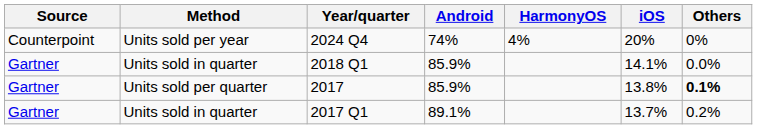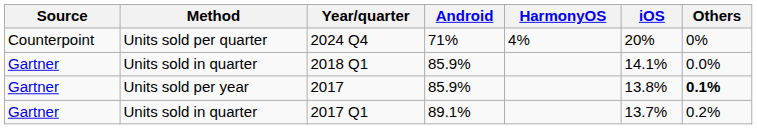 <table class="wikitable sortable sort-under" style="width:90%;">
 <tr>
 <th>Source</th>
 <th>Method</th>
 <th>Year/quarter</th>
 <th><a href='#'>Android</a><br></th>
 <th><a href='#'>HarmonyOS</a></th>
 <th><a href='#'>iOS</a></th>
 <th>Others</th>
 </tr>
 <tr>
 <td>Counterpoint</td>
-<td>Units sold per year</td>
+<td>Units sold per quarter</td>
 <td>2024 Q4</td>
-<td>74%</td>
+<td>71%</td>
 <td>4%</td>
 <td>20%</td>
 <td>0%</td>
 </tr>
 <tr>
 <td><a href='#'>Gartner</a></td>
 <td>Units sold in quarter</td>
 <td>2018 Q1</td>
 <td>85.9%</td>
 <td></td>
 <td>14.1%</td>
 <td>0.0%</td>
 </tr>
 <tr>
 <td><a href='#'>Gartner</a></td>
-<td>Units sold per quarter</td>
+<td>Units sold per year</td>
 <td>2017</td>
 <td>85.9%</td>
 <td></td>
 <td>13.8%</td>
 <td><strong>0.1%</strong></td>
 </tr>
 <tr>
 <td><a href='#'>Gartner</a></td>
 <td>Units sold in quarter</td>
 <td>2017 Q1</td>
 <td>89.1%</td>
 <td></td>
 <td>13.7%</td>
 <td>0.2%</td>
 </tr>
 </table>
